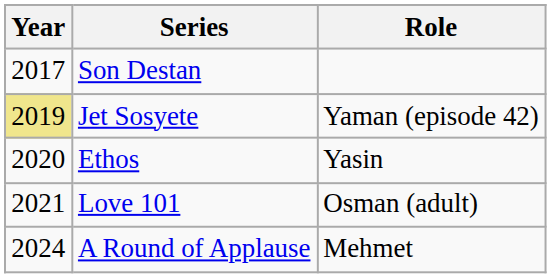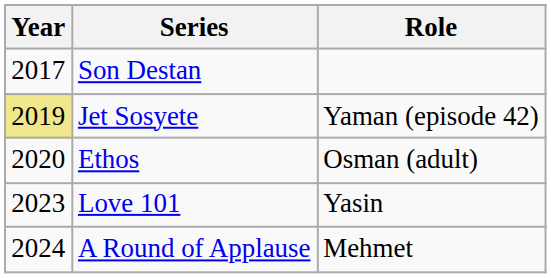 <table class="wikitable"  style="font-size: 85%;">
 <tr>
 <th>Year</th>
 <th>Series</th>
 <th>Role</th>
 </tr>
 <tr>
 <td>2017</td>
 <td><a href='#'>Son Destan</a></td>
 <td></td>
 </tr>
 <tr>
 <td style="background: khaki;">2019</td>
 <td><a href='#'>Jet Sosyete</a></td>
 <td>Yaman (episode 42)</td>
 </tr>
 <tr>
 <td>2020</td>
 <td><a href='#'>Ethos</a></td>
-<td>Yasin</td>
+<td>Osman (adult)</td>
 </tr>
 <tr>
-<td>2021</td>
+<td>2023</td>
 <td><a href='#'>Love 101</a></td>
-<td>Osman (adult)</td>
+<td>Yasin</td>
 </tr>
 <tr>
 <td>2024</td>
 <td><a href='#'>A Round of Applause</a></td>
 <td>Mehmet</td>
 </tr>
 </table>
